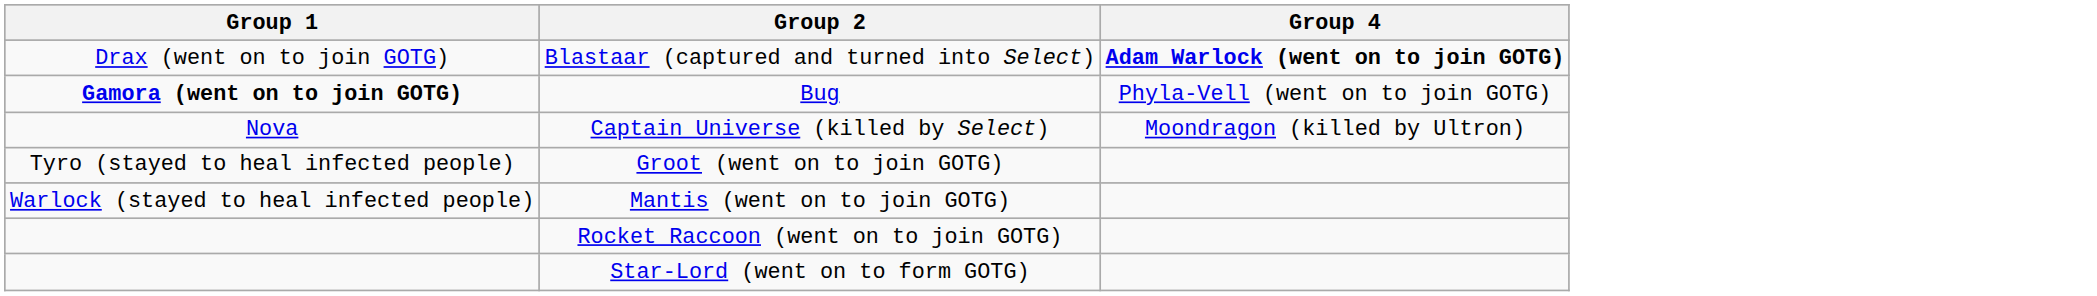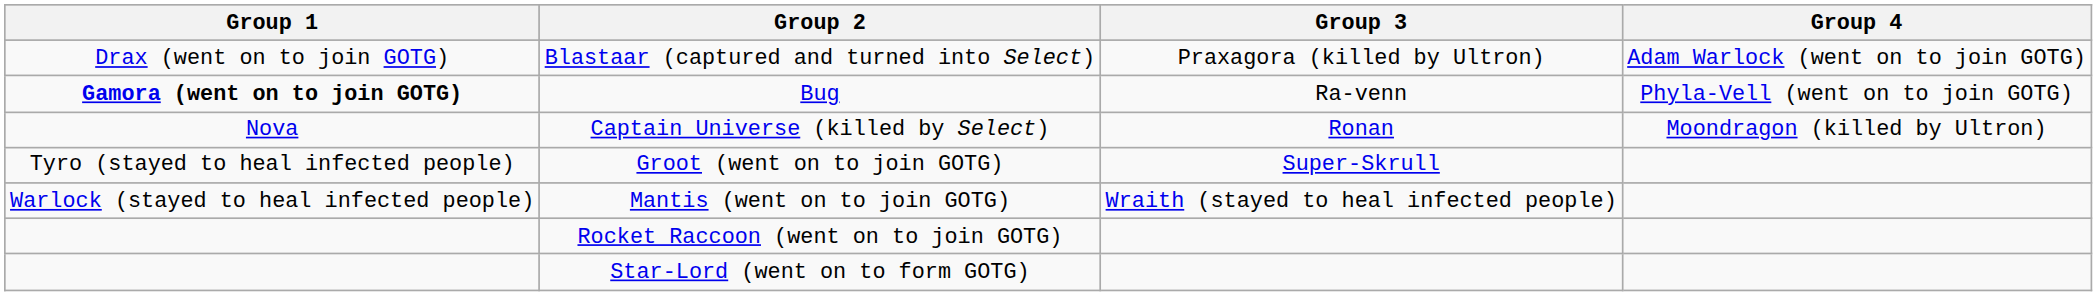 <table class="wikitable" style="text-align:center; width:auto;">
 <tr>
 <th>Group 1</th>
 <th>Group 2</th>
+<th>Group 3</th>
 <th>Group 4</th>
 </tr>
 <tr>
 <td><a href='#'>Drax</a> (went on to join <a href='#'>GOTG</a>)</td>
 <td><a href='#'>Blastaar</a> (captured and turned into <em>Select</em>)</td>
-<td><strong><a href='#'>Adam Warlock</a> (went on to join GOTG)</strong></td>
+<td>Praxagora (killed by Ultron)</td>
+<td><a href='#'>Adam Warlock</a> (went on to join GOTG)</td>
 </tr>
 <tr>
 <td><strong><a href='#'>Gamora</a> (went on to join GOTG)</strong></td>
 <td><a href='#'>Bug</a></td>
+<td>Ra-venn</td>
 <td><a href='#'>Phyla-Vell</a> (went on to join GOTG)</td>
 </tr>
 <tr>
 <td><a href='#'>Nova</a></td>
 <td><a href='#'>Captain Universe</a> (killed by <em>Select</em>)</td>
+<td><a href='#'>Ronan</a></td>
 <td><a href='#'>Moondragon</a> (killed by Ultron)</td>
 </tr>
 <tr>
 <td>Tyro (stayed to heal infected people)</td>
 <td><a href='#'>Groot</a> (went on to join GOTG)</td>
+<td><a href='#'>Super-Skrull</a></td>
 <td></td>
 </tr>
 <tr>
 <td><a href='#'>Warlock</a> (stayed to heal infected people)</td>
 <td><a href='#'>Mantis</a> (went on to join GOTG)</td>
+<td><a href='#'>Wraith</a> (stayed to heal infected people)</td>
 <td></td>
 </tr>
 <tr>
 <td></td>
 <td><a href='#'>Rocket Raccoon</a> (went on to join GOTG)</td>
 <td></td>
+<td></td>
 </tr>
 <tr>
 <td></td>
 <td><a href='#'>Star-Lord</a> (went on to form GOTG)</td>
 <td></td>
+<td></td>
 </tr>
 </table>
